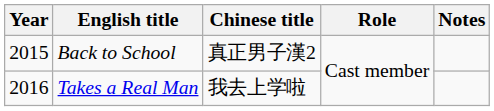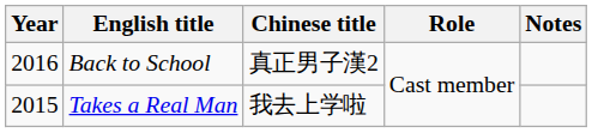 <table class="wikitable">
 <tr>
 <th>Year</th>
 <th>English title</th>
 <th>Chinese title</th>
 <th>Role</th>
 <th>Notes</th>
 </tr>
 <tr>
-<td>2015</td>
+<td>2016</td>
 <td><em>Back to School</em></td>
 <td>真正男子漢2</td>
 <td rowspan=2>Cast member</td>
 <td></td>
 </tr>
 <tr>
-<td>2016</td>
+<td>2015</td>
 <td><em><a href='#'>Takes a Real Man</a></em></td>
 <td>我去上学啦</td>
 <td></td>
 </tr>
 </table>
